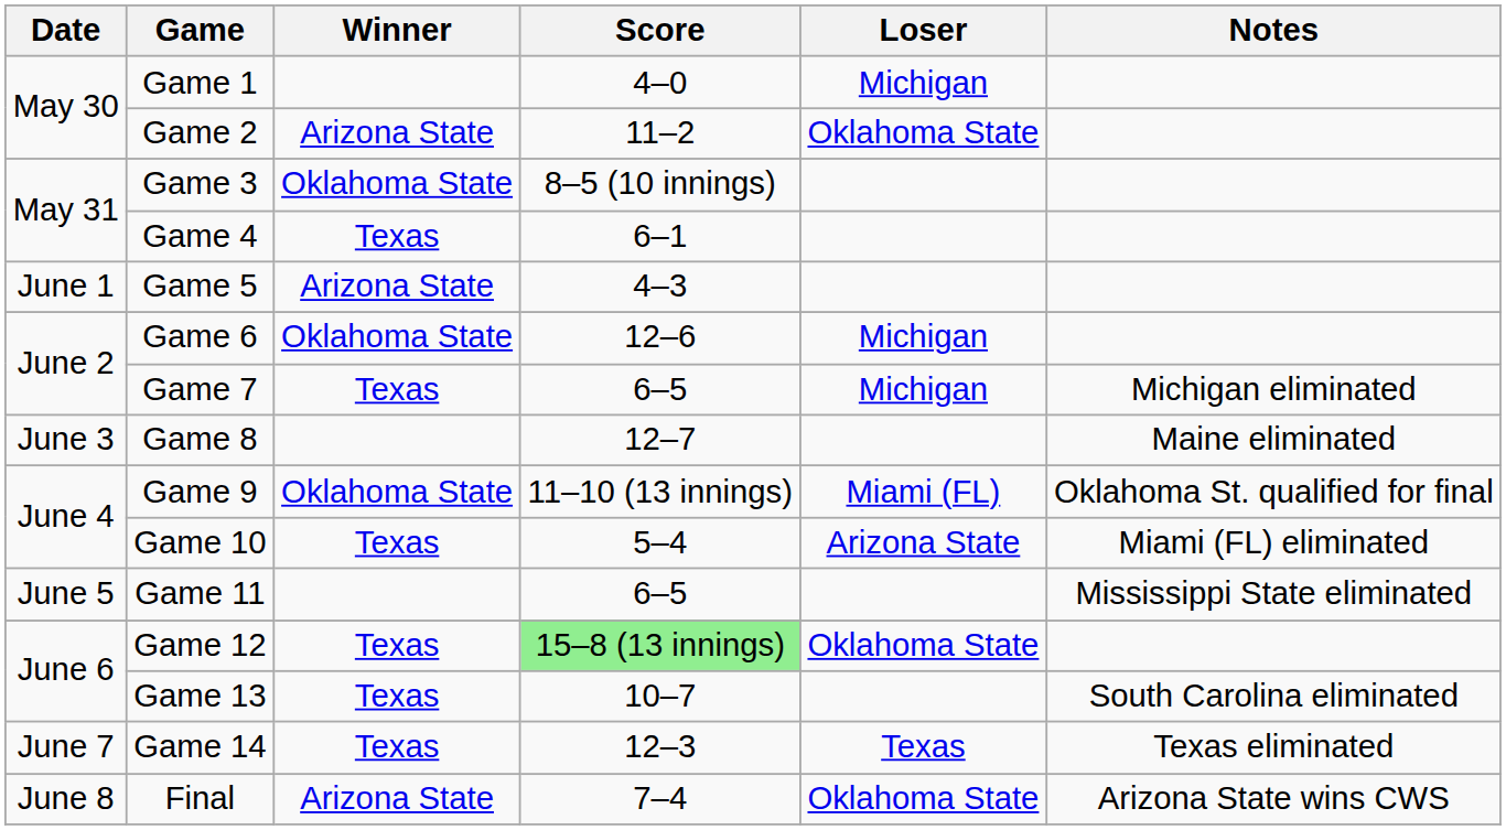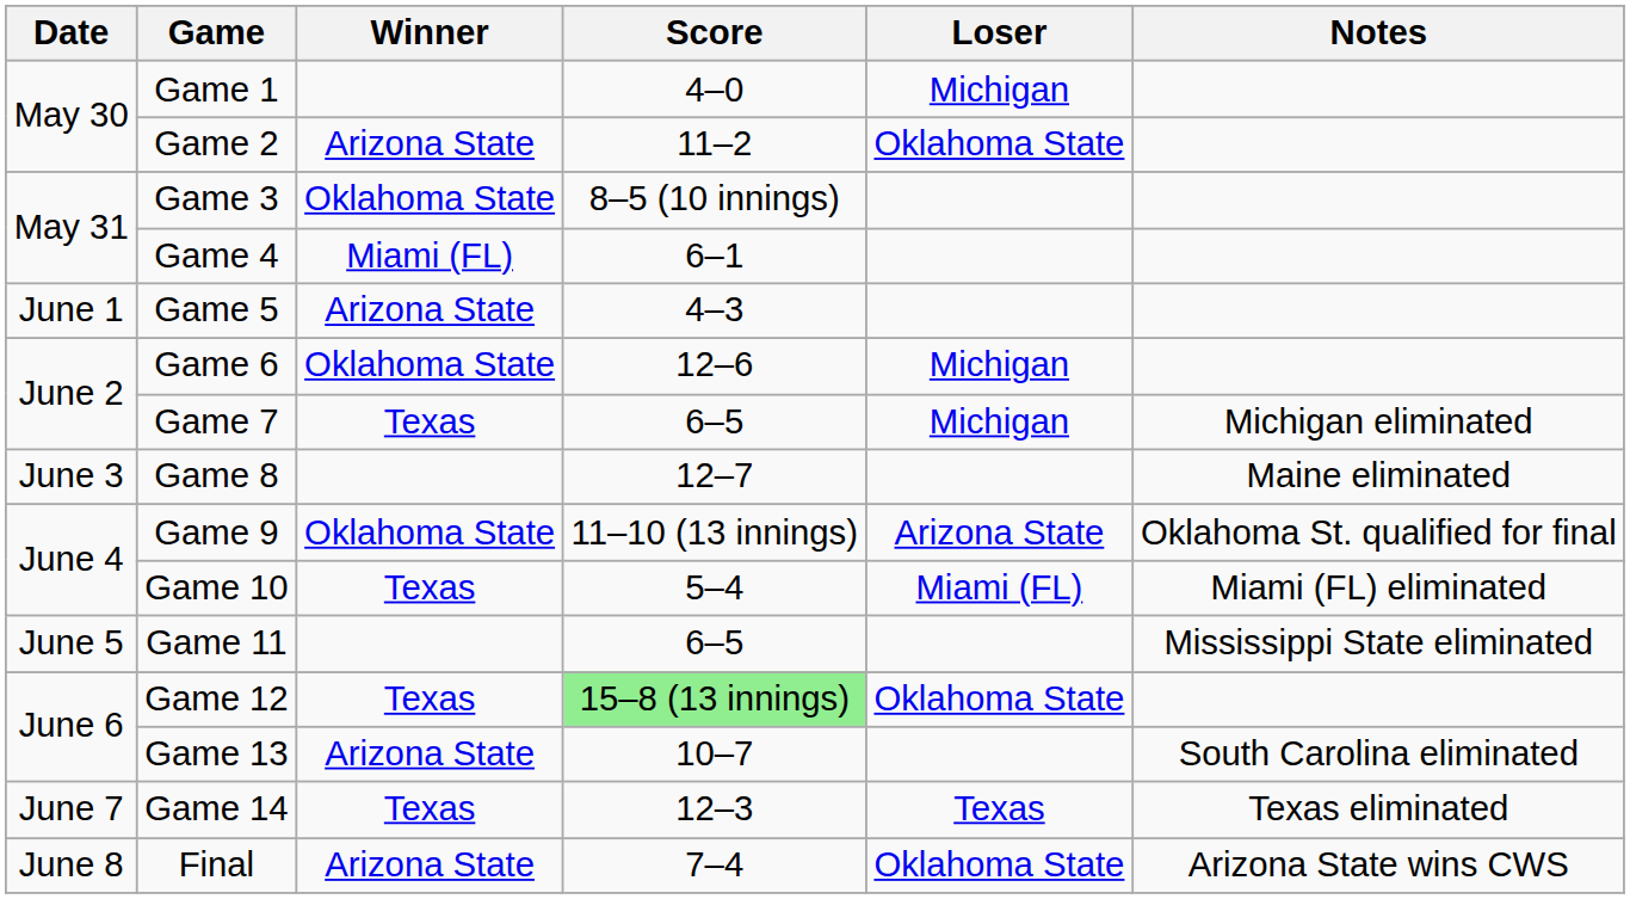 <table class="wikitable">
 <tr>
 <th>Date</th>
 <th>Game</th>
 <th>Winner</th>
 <th>Score</th>
 <th>Loser</th>
 <th>Notes</th>
 </tr>
 <tr align=center>
 <td rowspan=2>May 30</td>
 <td>Game 1</td>
 <td></td>
 <td>4–0</td>
 <td><a href='#'>Michigan</a></td>
 <td></td>
 </tr>
 <tr align=center>
 <td>Game 2</td>
 <td><a href='#'>Arizona State</a></td>
 <td>11–2</td>
 <td><a href='#'>Oklahoma State</a></td>
 <td></td>
 </tr>
 <tr align=center>
 <td rowspan=2>May 31</td>
 <td>Game 3</td>
 <td><a href='#'>Oklahoma State</a></td>
 <td>8–5 (10 innings)</td>
 <td></td>
 <td></td>
 </tr>
 <tr align=center>
 <td>Game 4</td>
-<td><a href='#'>Texas</a></td>
+<td><a href='#'>Miami (FL)</a></td>
 <td>6–1</td>
 <td></td>
 <td></td>
 </tr>
 <tr align=center>
 <td>June 1</td>
 <td>Game 5</td>
 <td><a href='#'>Arizona State</a></td>
 <td>4–3</td>
 <td></td>
 <td></td>
 </tr>
 <tr align=center>
 <td rowspan=2>June 2</td>
 <td>Game 6</td>
 <td><a href='#'>Oklahoma State</a></td>
 <td>12–6</td>
 <td><a href='#'>Michigan</a></td>
 <td></td>
 </tr>
 <tr align=center>
 <td>Game 7</td>
 <td><a href='#'>Texas</a></td>
 <td>6–5</td>
 <td><a href='#'>Michigan</a></td>
 <td>Michigan eliminated</td>
 </tr>
 <tr align=center>
 <td>June 3</td>
 <td>Game 8</td>
 <td></td>
 <td>12–7</td>
 <td></td>
 <td>Maine eliminated</td>
 </tr>
 <tr align=center>
 <td rowspan=2>June 4</td>
 <td>Game 9</td>
 <td><a href='#'>Oklahoma State</a></td>
 <td>11–10 (13 innings)</td>
-<td><a href='#'>Miami (FL)</a></td>
+<td><a href='#'>Arizona State</a></td>
 <td>Oklahoma St. qualified for final</td>
 </tr>
 <tr align=center>
 <td>Game 10</td>
 <td><a href='#'>Texas</a></td>
 <td>5–4</td>
-<td><a href='#'>Arizona State</a></td>
+<td><a href='#'>Miami (FL)</a></td>
 <td>Miami (FL) eliminated</td>
 </tr>
 <tr align=center>
 <td>June 5</td>
 <td>Game 11</td>
 <td></td>
 <td>6–5</td>
 <td></td>
 <td>Mississippi State eliminated</td>
 </tr>
 <tr align=center>
 <td rowspan=2>June 6</td>
 <td>Game 12</td>
 <td><a href='#'>Texas</a></td>
 <td style="background: lightgreen;">15–8 (13 innings)</td>
 <td><a href='#'>Oklahoma State</a></td>
 <td></td>
 </tr>
 <tr align=center>
 <td>Game 13</td>
-<td><a href='#'>Texas</a></td>
+<td><a href='#'>Arizona State</a></td>
 <td>10–7</td>
 <td></td>
 <td>South Carolina eliminated</td>
 </tr>
 <tr align=center>
 <td>June 7</td>
 <td>Game 14</td>
 <td><a href='#'>Texas</a></td>
 <td>12–3</td>
 <td><a href='#'>Texas</a></td>
 <td>Texas eliminated</td>
 </tr>
 <tr align=center>
 <td>June 8</td>
 <td>Final</td>
 <td><a href='#'>Arizona State</a></td>
 <td>7–4</td>
 <td><a href='#'>Oklahoma State</a></td>
 <td>Arizona State wins CWS</td>
 </tr>
 </table>
